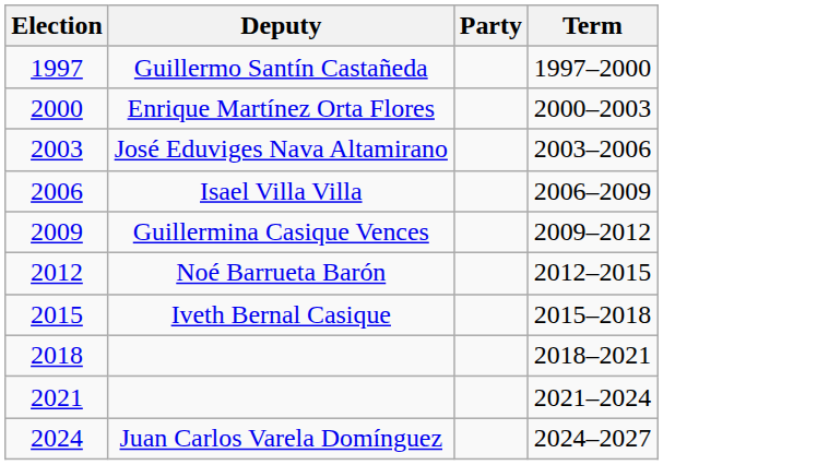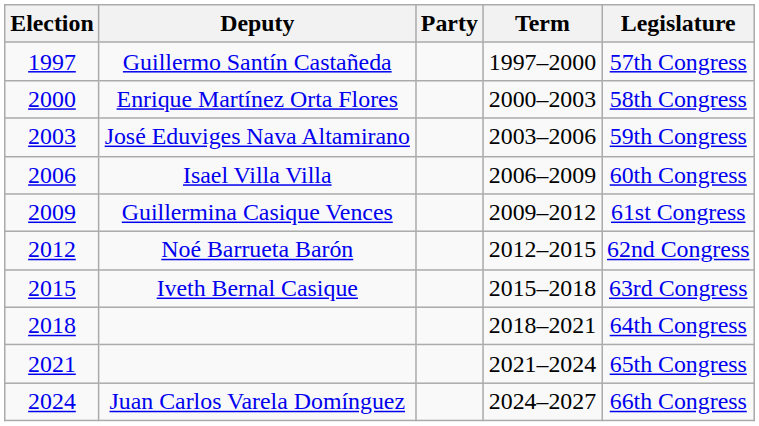 <table class="wikitable sortable" style="text-align: center">
 <tr>
 <th>Election</th>
 <th class="unsortable">Deputy</th>
 <th class="unsortable">Party</th>
 <th class="unsortable">Term</th>
+<th class="unsortable">Legislature</th>
 </tr>
 <tr>
 <td><a href='#'>1997</a></td>
 <td><a href='#'>Guillermo Santín Castañeda</a></td>
 <td></td>
 <td>1997–2000</td>
+<td><a href='#'>57th Congress</a></td>
 </tr>
 <tr>
 <td><a href='#'>2000</a></td>
 <td><a href='#'>Enrique Martínez Orta Flores</a></td>
 <td></td>
 <td>2000–2003</td>
+<td><a href='#'>58th Congress</a></td>
 </tr>
 <tr>
 <td><a href='#'>2003</a></td>
 <td><a href='#'>José Eduviges Nava Altamirano</a></td>
 <td></td>
 <td>2003–2006</td>
+<td><a href='#'>59th Congress</a></td>
 </tr>
 <tr>
 <td><a href='#'>2006</a></td>
 <td><a href='#'>Isael Villa Villa</a></td>
 <td></td>
 <td>2006–2009</td>
+<td><a href='#'>60th Congress</a></td>
 </tr>
 <tr>
 <td><a href='#'>2009</a></td>
 <td><a href='#'>Guillermina Casique Vences</a></td>
 <td></td>
 <td>2009–2012</td>
+<td><a href='#'>61st Congress</a></td>
 </tr>
 <tr>
 <td><a href='#'>2012</a></td>
 <td><a href='#'>Noé Barrueta Barón</a></td>
 <td></td>
 <td>2012–2015</td>
+<td><a href='#'>62nd Congress</a></td>
 </tr>
 <tr>
 <td><a href='#'>2015</a></td>
 <td><a href='#'>Iveth Bernal Casique</a></td>
 <td></td>
 <td>2015–2018</td>
+<td><a href='#'>63rd Congress</a></td>
 </tr>
 <tr>
 <td><a href='#'>2018</a></td>
 <td></td>
 <td></td>
 <td>2018–2021</td>
+<td><a href='#'>64th Congress</a></td>
 </tr>
 <tr>
 <td><a href='#'>2021</a></td>
 <td></td>
 <td></td>
 <td>2021–2024</td>
+<td><a href='#'>65th Congress</a></td>
 </tr>
 <tr>
 <td><a href='#'>2024</a></td>
 <td><a href='#'>Juan Carlos Varela Domínguez</a></td>
 <td></td>
 <td>2024–2027</td>
+<td><a href='#'>66th Congress</a></td>
 </tr>
 </table>
